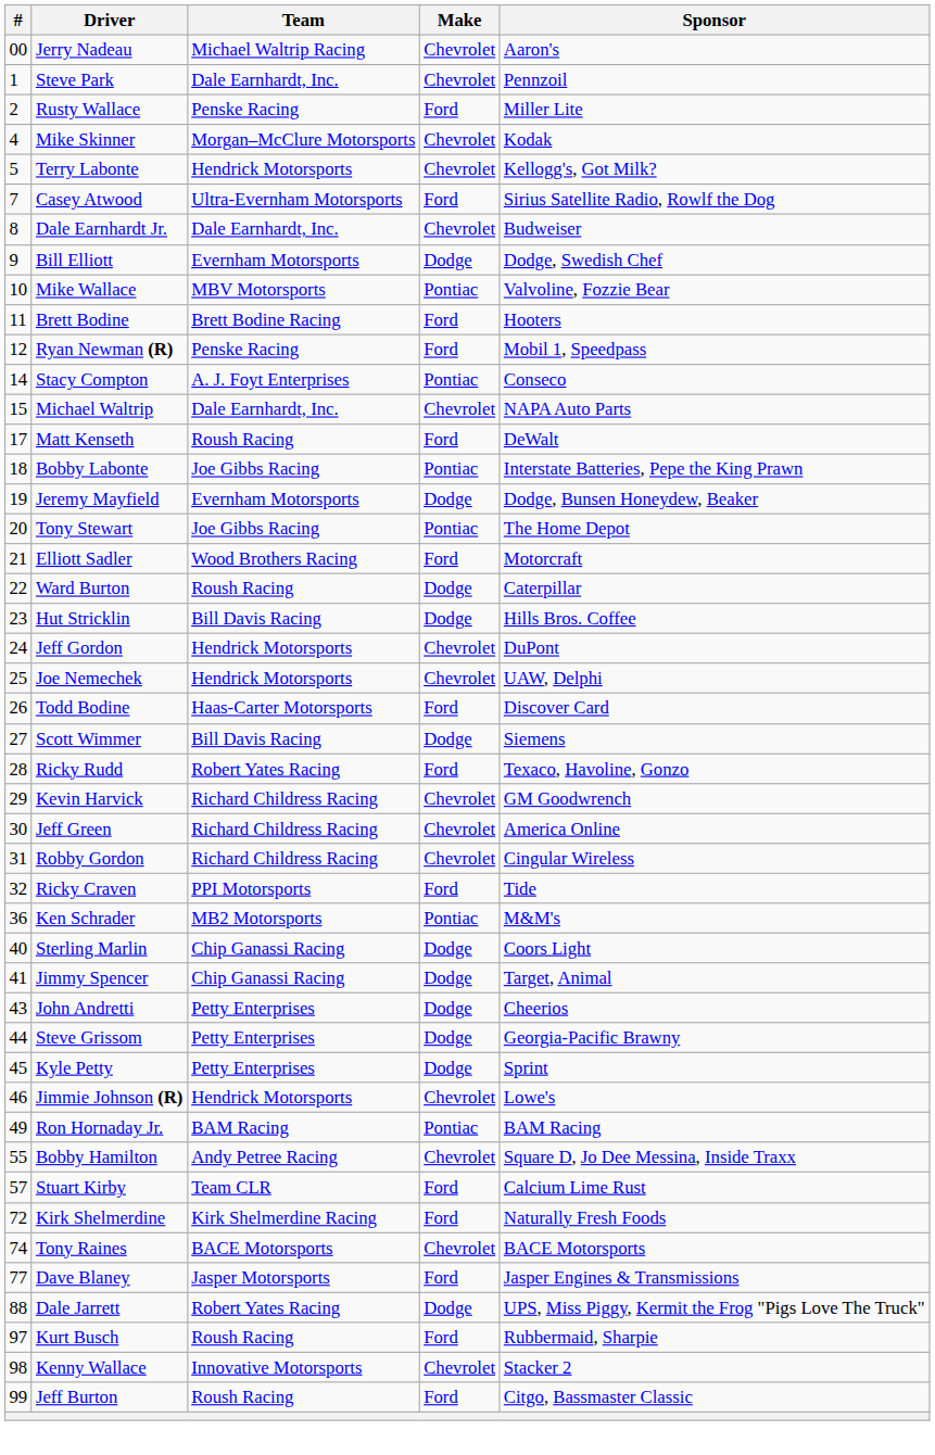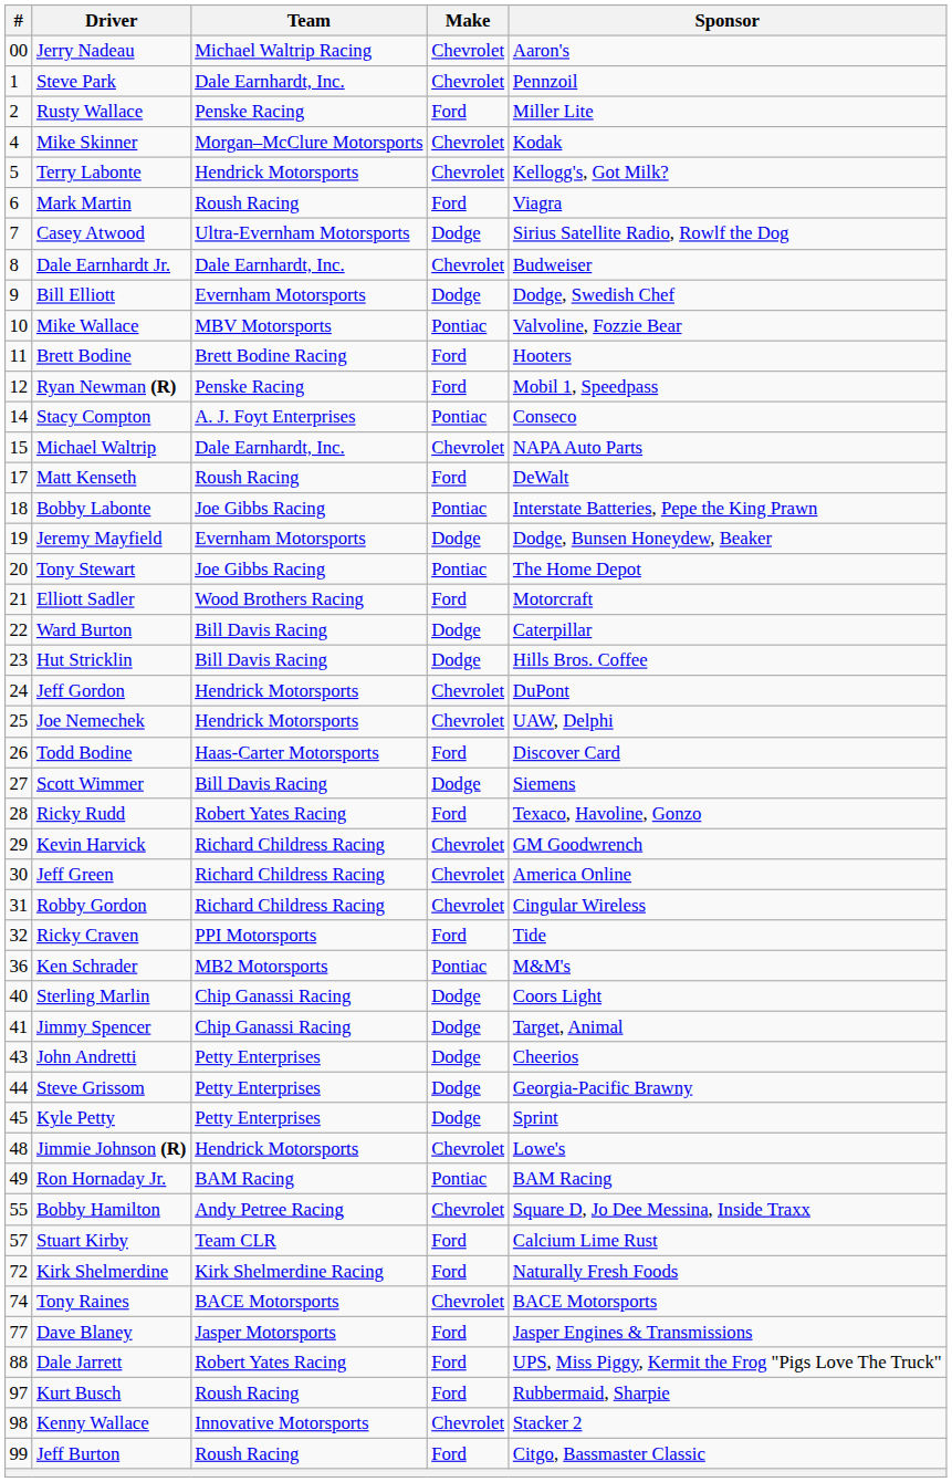 <table class="wikitable" style="font-size:95%">
 <tr>
 <th>#</th>
 <th>Driver</th>
 <th>Team</th>
 <th>Make</th>
 <th>Sponsor</th>
 </tr>
 <tr>
 <td>00</td>
 <td><a href='#'>Jerry Nadeau</a></td>
 <td><a href='#'>Michael Waltrip Racing</a></td>
 <td><a href='#'>Chevrolet</a></td>
 <td><a href='#'>Aaron's</a></td>
 </tr>
 <tr>
 <td>1</td>
 <td><a href='#'>Steve Park</a></td>
 <td><a href='#'>Dale Earnhardt, Inc.</a></td>
 <td><a href='#'>Chevrolet</a></td>
 <td><a href='#'>Pennzoil</a></td>
 </tr>
 <tr>
 <td>2</td>
 <td><a href='#'>Rusty Wallace</a></td>
 <td><a href='#'>Penske Racing</a></td>
 <td><a href='#'>Ford</a></td>
 <td><a href='#'>Miller Lite</a></td>
 </tr>
 <tr>
 <td>4</td>
 <td><a href='#'>Mike Skinner</a></td>
 <td><a href='#'>Morgan–McClure Motorsports</a></td>
 <td><a href='#'>Chevrolet</a></td>
 <td><a href='#'>Kodak</a></td>
 </tr>
 <tr>
 <td>5</td>
 <td><a href='#'>Terry Labonte</a></td>
 <td><a href='#'>Hendrick Motorsports</a></td>
 <td><a href='#'>Chevrolet</a></td>
 <td><a href='#'>Kellogg's</a>, <a href='#'>Got Milk?</a></td>
 </tr>
 <tr>
+<td>6</td>
+<td><a href='#'>Mark Martin</a></td>
+<td><a href='#'>Roush Racing</a></td>
+<td><a href='#'>Ford</a></td>
+<td><a href='#'>Viagra</a></td>
+</tr>
+<tr>
 <td>7</td>
 <td><a href='#'>Casey Atwood</a></td>
 <td><a href='#'>Ultra-Evernham Motorsports</a></td>
-<td><a href='#'>Ford</a></td>
+<td><a href='#'>Dodge</a></td>
 <td><a href='#'>Sirius Satellite Radio</a>, <a href='#'>Rowlf the Dog</a></td>
 </tr>
 <tr>
 <td>8</td>
 <td><a href='#'>Dale Earnhardt Jr.</a></td>
 <td><a href='#'>Dale Earnhardt, Inc.</a></td>
 <td><a href='#'>Chevrolet</a></td>
 <td><a href='#'>Budweiser</a></td>
 </tr>
 <tr>
 <td>9</td>
 <td><a href='#'>Bill Elliott</a></td>
 <td><a href='#'>Evernham Motorsports</a></td>
 <td><a href='#'>Dodge</a></td>
 <td><a href='#'>Dodge</a>, <a href='#'>Swedish Chef</a></td>
 </tr>
 <tr>
 <td>10</td>
 <td><a href='#'>Mike Wallace</a></td>
 <td><a href='#'>MBV Motorsports</a></td>
 <td><a href='#'>Pontiac</a></td>
 <td><a href='#'>Valvoline</a>, <a href='#'>Fozzie Bear</a></td>
 </tr>
 <tr>
 <td>11</td>
 <td><a href='#'>Brett Bodine</a></td>
 <td><a href='#'>Brett Bodine Racing</a></td>
 <td><a href='#'>Ford</a></td>
 <td><a href='#'>Hooters</a></td>
 </tr>
 <tr>
 <td>12</td>
 <td><a href='#'>Ryan Newman</a> <strong>(R)</strong></td>
 <td><a href='#'>Penske Racing</a></td>
 <td><a href='#'>Ford</a></td>
 <td><a href='#'>Mobil 1</a>, <a href='#'>Speedpass</a></td>
 </tr>
 <tr>
 <td>14</td>
 <td><a href='#'>Stacy Compton</a></td>
 <td><a href='#'>A. J. Foyt Enterprises</a></td>
 <td><a href='#'>Pontiac</a></td>
 <td><a href='#'>Conseco</a></td>
 </tr>
 <tr>
 <td>15</td>
 <td><a href='#'>Michael Waltrip</a></td>
 <td><a href='#'>Dale Earnhardt, Inc.</a></td>
 <td><a href='#'>Chevrolet</a></td>
 <td><a href='#'>NAPA Auto Parts</a></td>
 </tr>
 <tr>
 <td>17</td>
 <td><a href='#'>Matt Kenseth</a></td>
 <td><a href='#'>Roush Racing</a></td>
 <td><a href='#'>Ford</a></td>
 <td><a href='#'>DeWalt</a></td>
 </tr>
 <tr>
 <td>18</td>
 <td><a href='#'>Bobby Labonte</a></td>
 <td><a href='#'>Joe Gibbs Racing</a></td>
 <td><a href='#'>Pontiac</a></td>
 <td><a href='#'>Interstate Batteries</a>, <a href='#'>Pepe the King Prawn</a></td>
 </tr>
 <tr>
 <td>19</td>
 <td><a href='#'>Jeremy Mayfield</a></td>
 <td><a href='#'>Evernham Motorsports</a></td>
 <td><a href='#'>Dodge</a></td>
 <td><a href='#'>Dodge</a>, <a href='#'>Bunsen Honeydew</a>, <a href='#'>Beaker</a></td>
 </tr>
 <tr>
 <td>20</td>
 <td><a href='#'>Tony Stewart</a></td>
 <td><a href='#'>Joe Gibbs Racing</a></td>
 <td><a href='#'>Pontiac</a></td>
 <td><a href='#'>The Home Depot</a></td>
 </tr>
 <tr>
 <td>21</td>
 <td><a href='#'>Elliott Sadler</a></td>
 <td><a href='#'>Wood Brothers Racing</a></td>
 <td><a href='#'>Ford</a></td>
 <td><a href='#'>Motorcraft</a></td>
 </tr>
 <tr>
 <td>22</td>
 <td><a href='#'>Ward Burton</a></td>
-<td><a href='#'>Roush Racing</a></td>
+<td><a href='#'>Bill Davis Racing</a></td>
 <td><a href='#'>Dodge</a></td>
 <td><a href='#'>Caterpillar</a></td>
 </tr>
 <tr>
 <td>23</td>
 <td><a href='#'>Hut Stricklin</a></td>
 <td><a href='#'>Bill Davis Racing</a></td>
 <td><a href='#'>Dodge</a></td>
 <td><a href='#'>Hills Bros. Coffee</a></td>
 </tr>
 <tr>
 <td>24</td>
 <td><a href='#'>Jeff Gordon</a></td>
 <td><a href='#'>Hendrick Motorsports</a></td>
 <td><a href='#'>Chevrolet</a></td>
 <td><a href='#'>DuPont</a></td>
 </tr>
 <tr>
 <td>25</td>
 <td><a href='#'>Joe Nemechek</a></td>
 <td><a href='#'>Hendrick Motorsports</a></td>
 <td><a href='#'>Chevrolet</a></td>
 <td><a href='#'>UAW</a>, <a href='#'>Delphi</a></td>
 </tr>
 <tr>
 <td>26</td>
 <td><a href='#'>Todd Bodine</a></td>
 <td><a href='#'>Haas-Carter Motorsports</a></td>
 <td><a href='#'>Ford</a></td>
 <td><a href='#'>Discover Card</a></td>
 </tr>
 <tr>
 <td>27</td>
 <td><a href='#'>Scott Wimmer</a></td>
 <td><a href='#'>Bill Davis Racing</a></td>
 <td><a href='#'>Dodge</a></td>
 <td><a href='#'>Siemens</a></td>
 </tr>
 <tr>
 <td>28</td>
 <td><a href='#'>Ricky Rudd</a></td>
 <td><a href='#'>Robert Yates Racing</a></td>
 <td><a href='#'>Ford</a></td>
 <td><a href='#'>Texaco</a>, <a href='#'>Havoline</a>, <a href='#'>Gonzo</a></td>
 </tr>
 <tr>
 <td>29</td>
 <td><a href='#'>Kevin Harvick</a></td>
 <td><a href='#'>Richard Childress Racing</a></td>
 <td><a href='#'>Chevrolet</a></td>
 <td><a href='#'>GM Goodwrench</a></td>
 </tr>
 <tr>
 <td>30</td>
 <td><a href='#'>Jeff Green</a></td>
 <td><a href='#'>Richard Childress Racing</a></td>
 <td><a href='#'>Chevrolet</a></td>
 <td><a href='#'>America Online</a></td>
 </tr>
 <tr>
 <td>31</td>
 <td><a href='#'>Robby Gordon</a></td>
 <td><a href='#'>Richard Childress Racing</a></td>
 <td><a href='#'>Chevrolet</a></td>
 <td><a href='#'>Cingular Wireless</a></td>
 </tr>
 <tr>
 <td>32</td>
 <td><a href='#'>Ricky Craven</a></td>
 <td><a href='#'>PPI Motorsports</a></td>
 <td><a href='#'>Ford</a></td>
 <td><a href='#'>Tide</a></td>
 </tr>
 <tr>
 <td>36</td>
 <td><a href='#'>Ken Schrader</a></td>
 <td><a href='#'>MB2 Motorsports</a></td>
 <td><a href='#'>Pontiac</a></td>
 <td><a href='#'>M&M's</a></td>
 </tr>
 <tr>
 <td>40</td>
 <td><a href='#'>Sterling Marlin</a></td>
 <td><a href='#'>Chip Ganassi Racing</a></td>
 <td><a href='#'>Dodge</a></td>
 <td><a href='#'>Coors Light</a></td>
 </tr>
 <tr>
 <td>41</td>
 <td><a href='#'>Jimmy Spencer</a></td>
 <td><a href='#'>Chip Ganassi Racing</a></td>
 <td><a href='#'>Dodge</a></td>
 <td><a href='#'>Target</a>, <a href='#'>Animal</a></td>
 </tr>
 <tr>
 <td>43</td>
 <td><a href='#'>John Andretti</a></td>
 <td><a href='#'>Petty Enterprises</a></td>
 <td><a href='#'>Dodge</a></td>
 <td><a href='#'>Cheerios</a></td>
 </tr>
 <tr>
 <td>44</td>
 <td><a href='#'>Steve Grissom</a></td>
 <td><a href='#'>Petty Enterprises</a></td>
 <td><a href='#'>Dodge</a></td>
 <td><a href='#'>Georgia-Pacific Brawny</a></td>
 </tr>
 <tr>
 <td>45</td>
 <td><a href='#'>Kyle Petty</a></td>
 <td><a href='#'>Petty Enterprises</a></td>
 <td><a href='#'>Dodge</a></td>
 <td><a href='#'>Sprint</a></td>
 </tr>
 <tr>
-<td>46</td>
+<td>48</td>
 <td><a href='#'>Jimmie Johnson</a> <strong>(R)</strong></td>
 <td><a href='#'>Hendrick Motorsports</a></td>
 <td><a href='#'>Chevrolet</a></td>
 <td><a href='#'>Lowe's</a></td>
 </tr>
 <tr>
 <td>49</td>
 <td><a href='#'>Ron Hornaday Jr.</a></td>
 <td><a href='#'>BAM Racing</a></td>
 <td><a href='#'>Pontiac</a></td>
 <td><a href='#'>BAM Racing</a></td>
 </tr>
 <tr>
 <td>55</td>
 <td><a href='#'>Bobby Hamilton</a></td>
 <td><a href='#'>Andy Petree Racing</a></td>
 <td><a href='#'>Chevrolet</a></td>
 <td><a href='#'>Square D</a>, <a href='#'>Jo Dee Messina</a>, <a href='#'>Inside Traxx</a></td>
 </tr>
 <tr>
 <td>57</td>
 <td><a href='#'>Stuart Kirby</a></td>
 <td><a href='#'>Team CLR</a></td>
 <td><a href='#'>Ford</a></td>
 <td><a href='#'>Calcium Lime Rust</a></td>
 </tr>
 <tr>
 <td>72</td>
 <td><a href='#'>Kirk Shelmerdine</a></td>
 <td><a href='#'>Kirk Shelmerdine Racing</a></td>
 <td><a href='#'>Ford</a></td>
 <td><a href='#'>Naturally Fresh Foods</a></td>
 </tr>
 <tr>
 <td>74</td>
 <td><a href='#'>Tony Raines</a></td>
 <td><a href='#'>BACE Motorsports</a></td>
 <td><a href='#'>Chevrolet</a></td>
 <td><a href='#'>BACE Motorsports</a></td>
 </tr>
 <tr>
 <td>77</td>
 <td><a href='#'>Dave Blaney</a></td>
 <td><a href='#'>Jasper Motorsports</a></td>
 <td><a href='#'>Ford</a></td>
 <td><a href='#'>Jasper Engines & Transmissions</a></td>
 </tr>
 <tr>
 <td>88</td>
 <td><a href='#'>Dale Jarrett</a></td>
 <td><a href='#'>Robert Yates Racing</a></td>
-<td><a href='#'>Dodge</a></td>
+<td><a href='#'>Ford</a></td>
 <td><a href='#'>UPS</a>, <a href='#'>Miss Piggy</a>, <a href='#'>Kermit the Frog</a> "Pigs Love The Truck"</td>
 </tr>
 <tr>
 <td>97</td>
 <td><a href='#'>Kurt Busch</a></td>
 <td><a href='#'>Roush Racing</a></td>
 <td><a href='#'>Ford</a></td>
 <td><a href='#'>Rubbermaid</a>, <a href='#'>Sharpie</a></td>
 </tr>
 <tr>
 <td>98</td>
 <td><a href='#'>Kenny Wallace</a></td>
 <td><a href='#'>Innovative Motorsports</a></td>
 <td><a href='#'>Chevrolet</a></td>
 <td><a href='#'>Stacker 2</a></td>
 </tr>
 <tr>
 <td>99</td>
 <td><a href='#'>Jeff Burton</a></td>
 <td><a href='#'>Roush Racing</a></td>
 <td><a href='#'>Ford</a></td>
 <td><a href='#'>Citgo</a>, <a href='#'>Bassmaster Classic</a></td>
 </tr>
 <tr>
 <th colspan="5"></th>
 </tr>
 </table>
